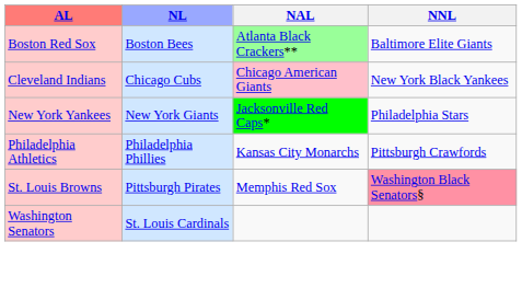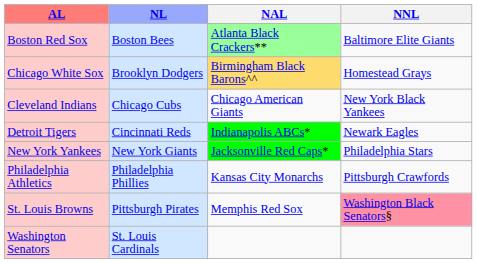 <table class="wikitable" style="font-size:100%;line-height:1.1;">
 <tr>
 <th style="background-color: #FF7B77;"><a href='#'>AL</a></th>
 <th style="background-color: #99A8FF;"><a href='#'>NL</a></th>
 <th><a href='#'>NAL</a></th>
 <th><a href='#'>NNL</a></th>
 </tr>
 <tr>
 <td style="background-color: #FFCCCC;"><a href='#'>Boston Red Sox</a></td>
 <td style="background-color: #D0E7FF;"><a href='#'>Boston Bees</a></td>
 <td style="background-color: #99FF99;"><a href='#'>Atlanta Black Crackers</a>**</td>
 <td><a href='#'>Baltimore Elite Giants</a></td>
 </tr>
 <tr>
+<td style="background-color: #FFCCCC;"><a href='#'>Chicago White Sox</a></td>
+<td style="background-color: #D0E7FF;"><a href='#'>Brooklyn Dodgers</a></td>
+<td style="background-color: #FDDB6D;"><a href='#'>Birmingham Black Barons</a>^^</td>
+<td><a href='#'>Homestead Grays</a></td>
+</tr>
+<tr>
 <td style="background-color: #FFCCCC;"><a href='#'>Cleveland Indians</a></td>
 <td style="background-color: #D0E7FF;"><a href='#'>Chicago Cubs</a></td>
-<td style="background: pink;"><a href='#'>Chicago American Giants</a></td>
+<td><a href='#'>Chicago American Giants</a></td>
 <td><a href='#'>New York Black Yankees</a></td>
+</tr>
+<tr>
+<td style="background-color: #FFCCCC;"><a href='#'>Detroit Tigers</a></td>
+<td style="background-color: #D0E7FF;"><a href='#'>Cincinnati Reds</a></td>
+<td style="background-color: #00FF00;"><a href='#'>Indianapolis ABCs</a>*</td>
+<td><a href='#'>Newark Eagles</a></td>
 </tr>
 <tr>
 <td style="background-color: #FFCCCC;"><a href='#'>New York Yankees</a></td>
 <td style="background-color: #D0E7FF;"><a href='#'>New York Giants</a></td>
 <td style="background-color: #00FF00;"><a href='#'>Jacksonville Red Caps</a>*</td>
 <td><a href='#'>Philadelphia Stars</a></td>
 </tr>
 <tr>
 <td style="background-color: #FFCCCC;"><a href='#'>Philadelphia Athletics</a></td>
 <td style="background-color: #D0E7FF;"><a href='#'>Philadelphia Phillies</a></td>
 <td><a href='#'>Kansas City Monarchs</a></td>
 <td><a href='#'>Pittsburgh Crawfords</a></td>
 </tr>
 <tr>
 <td style="background-color: #FFCCCC;"><a href='#'>St. Louis Browns</a></td>
 <td style="background-color: #D0E7FF;"><a href='#'>Pittsburgh Pirates</a></td>
 <td><a href='#'>Memphis Red Sox</a></td>
 <td style="background-color: #FF91A4;"><a href='#'>Washington Black Senators</a>§</td>
 </tr>
 <tr>
 <td style="background-color: #FFCCCC;"><a href='#'>Washington Senators</a></td>
 <td style="background-color: #D0E7FF;"><a href='#'>St. Louis Cardinals</a></td>
 <td></td>
 <td></td>
 </tr>
 </table>
